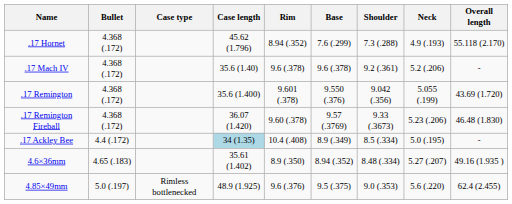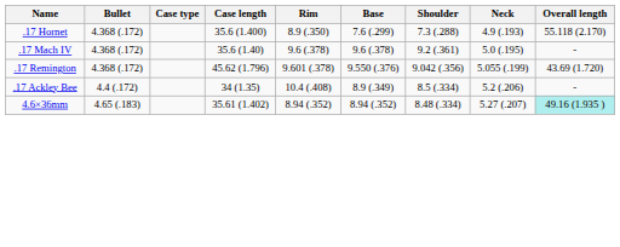 <table class=wikitable style="font-size: 9pt; width:700px; text-align:center">
 <tr>
 <th>Name</th>
 <th>Bullet</th>
 <th>Case type</th>
 <th>Case length</th>
 <th>Rim</th>
 <th>Base</th>
 <th>Shoulder</th>
 <th>Neck</th>
 <th>Overall length</th>
 </tr>
 <tr>
 <td><a href='#'>.17 Hornet</a></td>
 <td>4.368 (.172)</td>
 <td></td>
-<td>45.62 (1.796)</td>
-<td>8.94 (.352)</td>
+<td>35.6 (1.400)</td>
+<td>8.9 (.350)</td>
 <td>7.6 (.299)</td>
 <td>7.3 (.288)</td>
 <td>4.9 (.193)</td>
 <td>55.118 (2.170)</td>
 </tr>
 <tr>
 <td><a href='#'>.17 Mach IV</a></td>
 <td>4.368 (.172)</td>
 <td></td>
 <td>35.6 (1.40)</td>
 <td>9.6 (.378)</td>
 <td>9.6 (.378)</td>
 <td>9.2 (.361)</td>
-<td>5.2 (.206)</td>
+<td>5.0 (.195)</td>
 <td>-</td>
 </tr>
 <tr>
 <td><a href='#'>.17 Remington</a></td>
 <td>4.368 (.172)</td>
 <td></td>
-<td>35.6 (1.400)</td>
+<td>45.62 (1.796)</td>
 <td>9.601 (.378)</td>
 <td>9.550 (.376)</td>
 <td>9.042 (.356)</td>
 <td>5.055 (.199)</td>
 <td>43.69 (1.720)</td>
 </tr>
 <tr>
-<td><a href='#'>.17 Remington Fireball</a></td>
-<td>4.368 (.172)</td>
-<td></td>
-<td>36.07 (1.420)</td>
-<td>9.60 (.378)</td>
-<td>9.57 (.3769)</td>
-<td>9.33 (.3673)</td>
-<td>5.23 (.206)</td>
-<td>46.48 (1.830)</td>
-</tr>
-<tr>
 <td><a href='#'>.17 Ackley Bee</a></td>
 <td>4.4 (.172)</td>
 <td></td>
-<td style="background: lightblue;">34 (1.35)</td>
+<td>34 (1.35)</td>
 <td>10.4 (.408)</td>
 <td>8.9 (.349)</td>
 <td>8.5 (.334)</td>
-<td>5.0 (.195)</td>
+<td>5.2 (.206)</td>
 <td>-</td>
 </tr>
 <tr>
 <td><a href='#'>4.6×36mm</a></td>
 <td>4.65 (.183)</td>
 <td></td>
 <td>35.61 (1.402)</td>
-<td>8.9 (.350)</td>
+<td>8.94 (.352)</td>
 <td>8.94 (.352)</td>
 <td>8.48 (.334)</td>
 <td>5.27 (.207)</td>
-<td>49.16 (1.935 )</td>
-</tr>
-<tr>
-<td><a href='#'>4.85×49mm</a></td>
-<td>5.0 (.197)</td>
-<td>Rimless bottlenecked</td>
-<td>48.9 (1.925)</td>
-<td>9.6 (.376)</td>
-<td>9.5 (.375)</td>
-<td>9.0 (.353)</td>
-<td>5.6 (.220)</td>
-<td>62.4 (2.455)<br></td>
+<td style="background: paleturquoise;">49.16 (1.935 )</td>
 </tr>
 </table>
